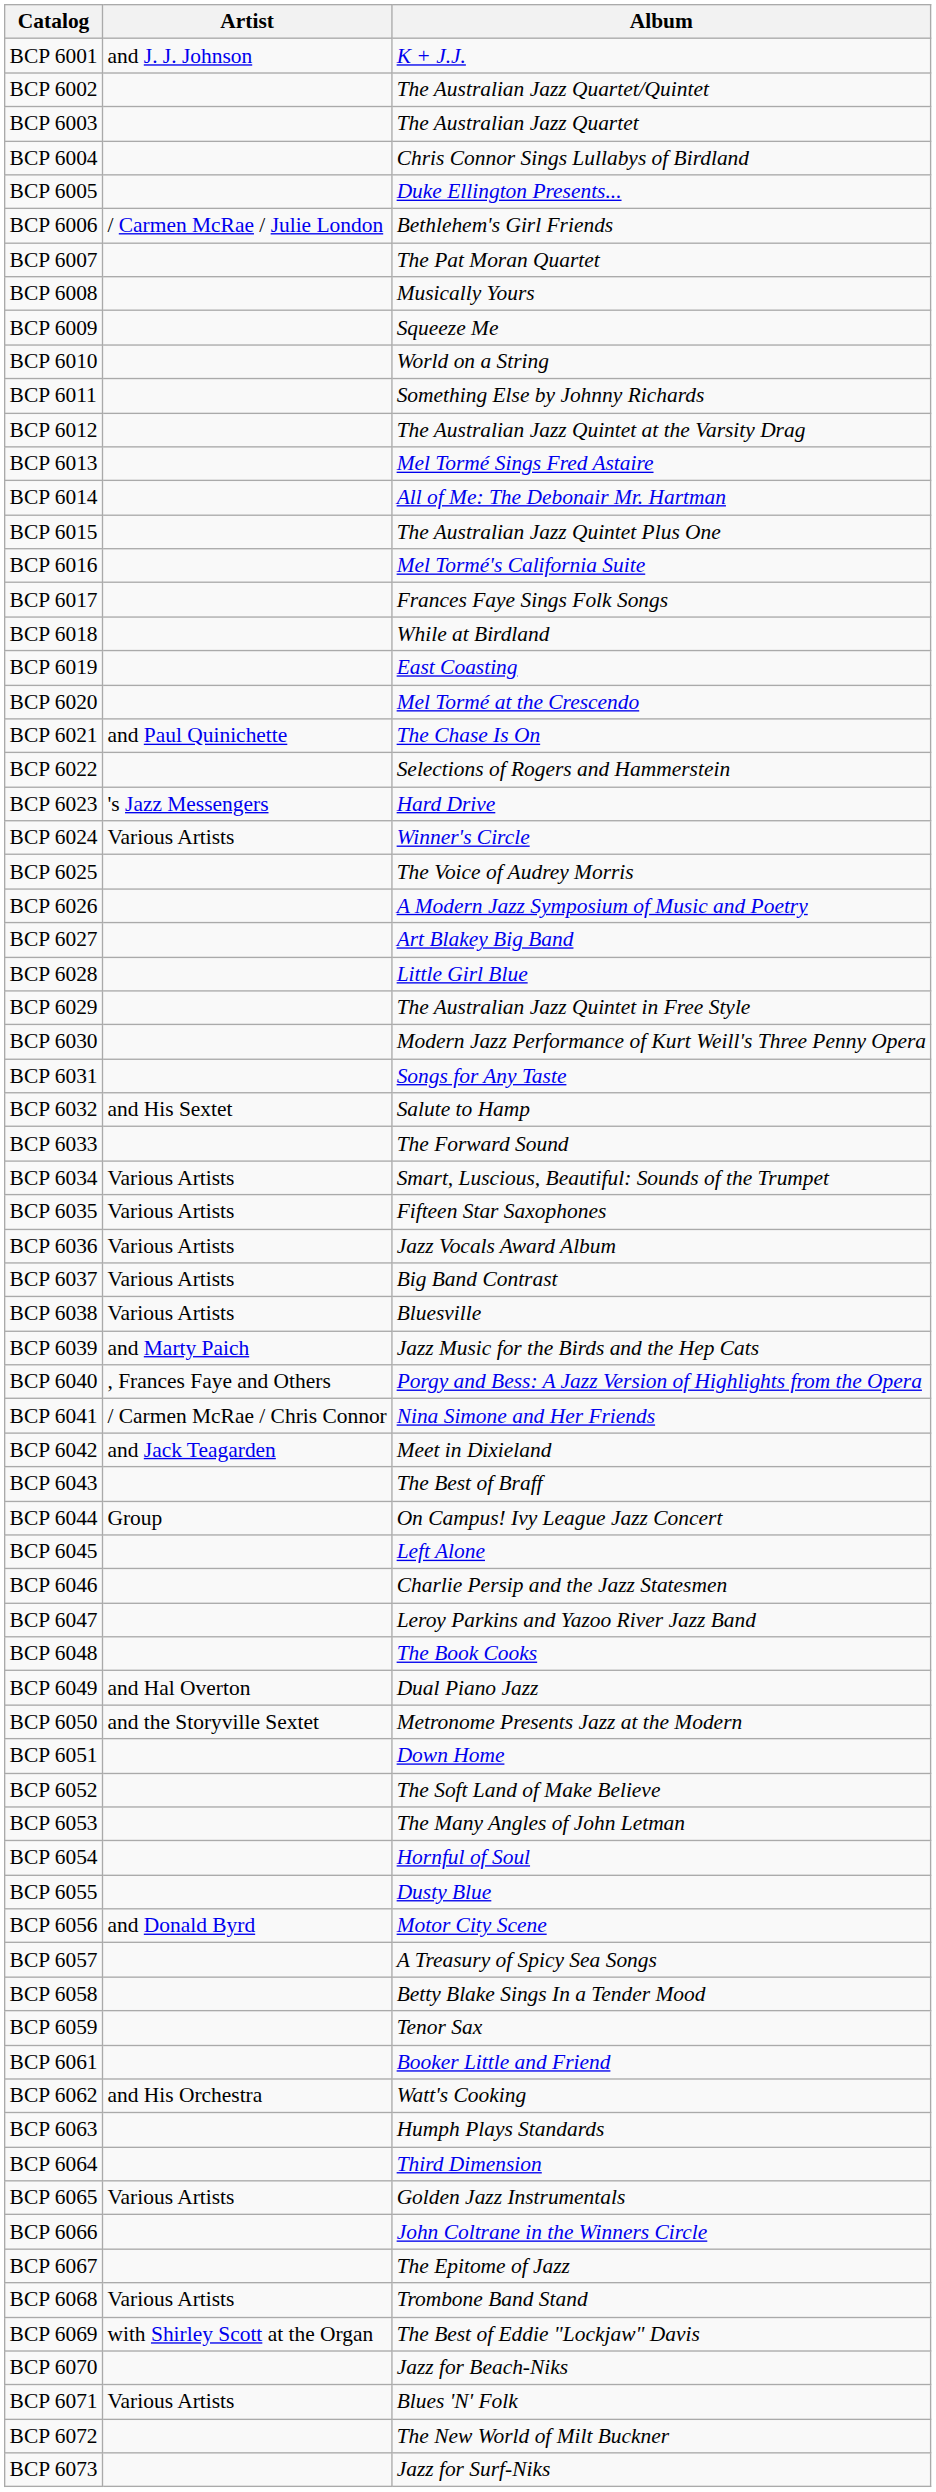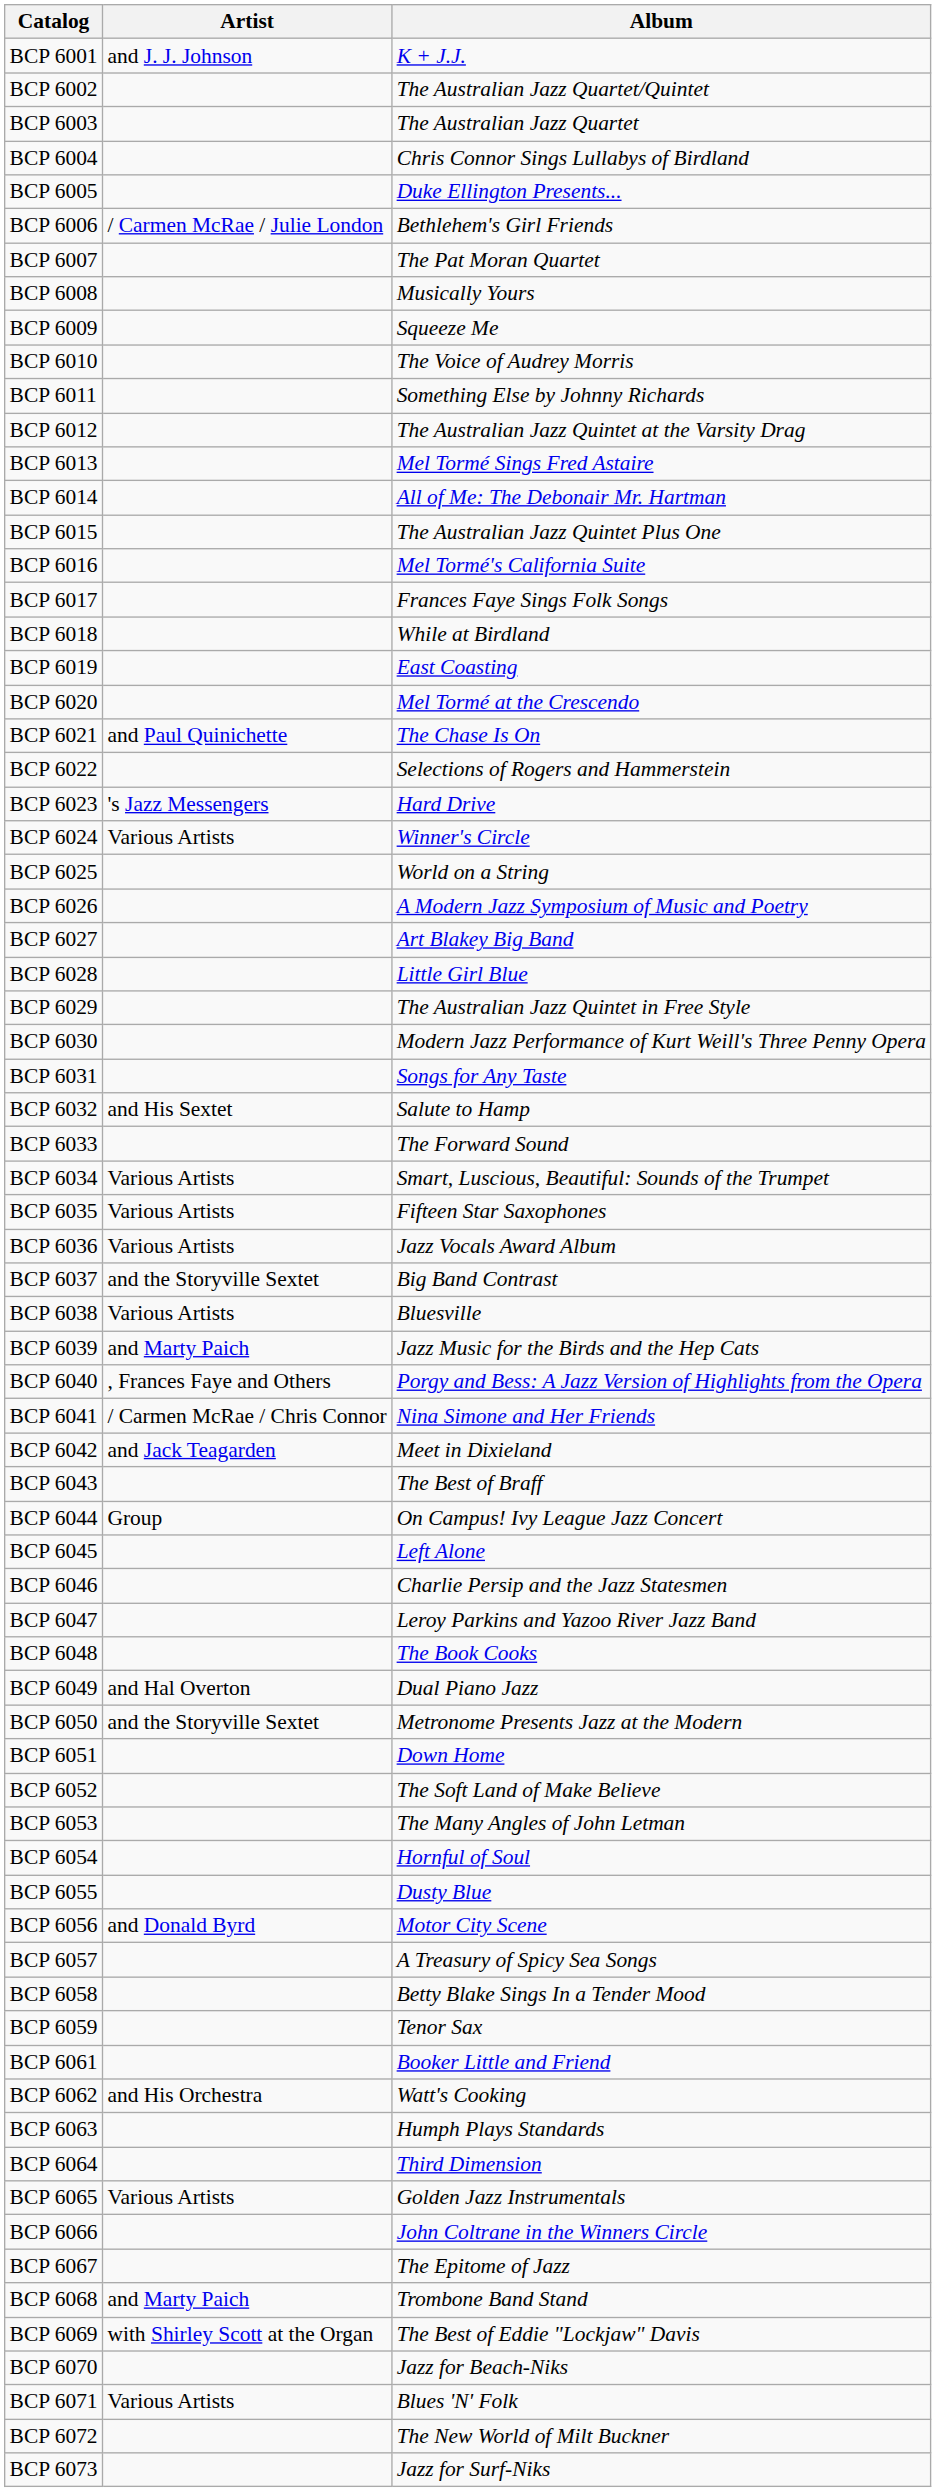 <table class="wikitable sortable">
 <tr>
 <th>Catalog</th>
 <th>Artist</th>
 <th>Album</th>
 </tr>
 <tr>
 <td>BCP 6001</td>
 <td> and <a href='#'>J. J. Johnson</a></td>
 <td><em><a href='#'>K + J.J.</a></em></td>
 </tr>
 <tr>
 <td>BCP 6002</td>
 <td></td>
 <td><em>The Australian Jazz Quartet/Quintet</em></td>
 </tr>
 <tr>
 <td>BCP 6003</td>
 <td></td>
 <td><em>The Australian Jazz Quartet</em></td>
 </tr>
 <tr>
 <td>BCP 6004</td>
 <td></td>
 <td><em>Chris Connor Sings Lullabys of Birdland</em></td>
 </tr>
 <tr>
 <td>BCP 6005</td>
 <td></td>
 <td><em><a href='#'>Duke Ellington Presents...</a></em></td>
 </tr>
 <tr>
 <td>BCP 6006</td>
 <td> / <a href='#'>Carmen McRae</a> / <a href='#'>Julie London</a></td>
 <td><em>Bethlehem's Girl Friends</em></td>
 </tr>
 <tr>
 <td>BCP 6007</td>
 <td></td>
 <td><em>The Pat Moran Quartet</em></td>
 </tr>
 <tr>
 <td>BCP 6008</td>
 <td></td>
 <td><em>Musically Yours</em></td>
 </tr>
 <tr>
 <td>BCP 6009</td>
 <td></td>
 <td><em>Squeeze Me</em></td>
 </tr>
 <tr>
 <td>BCP 6010</td>
 <td></td>
-<td><em>World on a String</em></td>
+<td><em>The Voice of Audrey Morris</em></td>
 </tr>
 <tr>
 <td>BCP 6011</td>
 <td></td>
 <td><em>Something Else by Johnny Richards</em></td>
 </tr>
 <tr>
 <td>BCP 6012</td>
 <td></td>
 <td><em>The Australian Jazz Quintet at the Varsity Drag</em></td>
 </tr>
 <tr>
 <td>BCP 6013</td>
 <td></td>
 <td><em><a href='#'>Mel Tormé Sings Fred Astaire</a></em></td>
 </tr>
 <tr>
 <td>BCP 6014</td>
 <td></td>
 <td><em><a href='#'>All of Me: The Debonair Mr. Hartman</a></em></td>
 </tr>
 <tr>
 <td>BCP 6015</td>
 <td></td>
 <td><em>The Australian Jazz Quintet Plus One</em></td>
 </tr>
 <tr>
 <td>BCP 6016</td>
 <td></td>
 <td><em><a href='#'>Mel Tormé's California Suite</a></em></td>
 </tr>
 <tr>
 <td>BCP 6017</td>
 <td></td>
 <td><em>Frances Faye Sings Folk Songs</em></td>
 </tr>
 <tr>
 <td>BCP 6018</td>
 <td></td>
 <td><em>While at Birdland</em></td>
 </tr>
 <tr>
 <td>BCP 6019</td>
 <td></td>
 <td><em><a href='#'>East Coasting</a></em></td>
 </tr>
 <tr>
 <td>BCP 6020</td>
 <td></td>
 <td><em><a href='#'>Mel Tormé at the Crescendo</a></em></td>
 </tr>
 <tr>
 <td>BCP 6021</td>
 <td> and <a href='#'>Paul Quinichette</a></td>
 <td><em><a href='#'>The Chase Is On</a></em></td>
 </tr>
 <tr>
 <td>BCP 6022</td>
 <td></td>
 <td><em>Selections of Rogers and Hammerstein</em></td>
 </tr>
 <tr>
 <td>BCP 6023</td>
 <td>'s <a href='#'>Jazz Messengers</a></td>
 <td><em><a href='#'>Hard Drive</a></em></td>
 </tr>
 <tr>
 <td>BCP 6024</td>
 <td>Various Artists</td>
 <td><em><a href='#'>Winner's Circle</a></em></td>
 </tr>
 <tr>
 <td>BCP 6025</td>
 <td></td>
-<td><em>The Voice of Audrey Morris</em></td>
+<td><em>World on a String</em></td>
 </tr>
 <tr>
 <td>BCP 6026</td>
 <td></td>
 <td><em><a href='#'>A Modern Jazz Symposium of Music and Poetry</a></em></td>
 </tr>
 <tr>
 <td>BCP 6027</td>
 <td></td>
 <td><em><a href='#'>Art Blakey Big Band</a></em></td>
 </tr>
 <tr>
 <td>BCP 6028</td>
 <td></td>
 <td><em><a href='#'>Little Girl Blue</a></em></td>
 </tr>
 <tr>
 <td>BCP 6029</td>
 <td></td>
 <td><em>The Australian Jazz Quintet in Free Style</em></td>
 </tr>
 <tr>
 <td>BCP 6030</td>
 <td></td>
 <td><em>Modern Jazz Performance of Kurt Weill's Three Penny Opera</em></td>
 </tr>
 <tr>
 <td>BCP 6031</td>
 <td></td>
 <td><em><a href='#'>Songs for Any Taste</a></em></td>
 </tr>
 <tr>
 <td>BCP 6032</td>
 <td> and His Sextet</td>
 <td><em>Salute to Hamp</em></td>
 </tr>
 <tr>
 <td>BCP 6033</td>
 <td></td>
 <td><em>The Forward Sound</em></td>
 </tr>
 <tr>
 <td>BCP 6034</td>
 <td>Various Artists</td>
 <td><em>Smart, Luscious, Beautiful: Sounds of the Trumpet</em></td>
 </tr>
 <tr>
 <td>BCP 6035</td>
 <td>Various Artists</td>
 <td><em>Fifteen Star Saxophones</em></td>
 </tr>
 <tr>
 <td>BCP 6036</td>
 <td>Various Artists</td>
 <td><em>Jazz Vocals Award Album</em></td>
 </tr>
 <tr>
 <td>BCP 6037</td>
-<td>Various Artists</td>
+<td> and the Storyville Sextet</td>
 <td><em>Big Band Contrast</em></td>
 </tr>
 <tr>
 <td>BCP 6038</td>
 <td>Various Artists</td>
 <td><em>Bluesville</em></td>
 </tr>
 <tr>
 <td>BCP 6039</td>
 <td> and <a href='#'>Marty Paich</a></td>
 <td><em>Jazz Music for the Birds and the Hep Cats</em></td>
 </tr>
 <tr>
 <td>BCP 6040</td>
 <td>, Frances Faye and Others</td>
 <td><em><a href='#'>Porgy and Bess: A Jazz Version of Highlights from the Opera</a></em></td>
 </tr>
 <tr>
 <td>BCP 6041</td>
 <td> / Carmen McRae / Chris Connor</td>
 <td><em><a href='#'>Nina Simone and Her Friends</a></em></td>
 </tr>
 <tr>
 <td>BCP 6042</td>
 <td> and <a href='#'>Jack Teagarden</a></td>
 <td><em>Meet in Dixieland</em></td>
 </tr>
 <tr>
 <td>BCP 6043</td>
 <td></td>
 <td><em>The Best of Braff</em></td>
 </tr>
 <tr>
 <td>BCP 6044</td>
 <td> Group</td>
 <td><em>On Campus! Ivy League Jazz Concert</em></td>
 </tr>
 <tr>
 <td>BCP 6045</td>
 <td></td>
 <td><em><a href='#'>Left Alone</a></em></td>
 </tr>
 <tr>
 <td>BCP 6046</td>
 <td></td>
 <td><em>Charlie Persip and the Jazz Statesmen</em></td>
 </tr>
 <tr>
 <td>BCP 6047</td>
 <td></td>
 <td><em>Leroy Parkins and Yazoo River Jazz Band</em></td>
 </tr>
 <tr>
 <td>BCP 6048</td>
 <td></td>
 <td><em><a href='#'>The Book Cooks</a></em></td>
 </tr>
 <tr>
 <td>BCP 6049</td>
 <td> and Hal Overton</td>
 <td><em>Dual Piano Jazz</em></td>
 </tr>
 <tr>
 <td>BCP 6050</td>
 <td> and the Storyville Sextet</td>
 <td><em>Metronome Presents Jazz at the Modern</em></td>
 </tr>
 <tr>
 <td>BCP 6051</td>
 <td></td>
 <td><em><a href='#'>Down Home</a></em></td>
 </tr>
 <tr>
 <td>BCP 6052</td>
 <td></td>
 <td><em>The Soft Land of Make Believe</em></td>
 </tr>
 <tr>
 <td>BCP 6053</td>
 <td></td>
 <td><em>The Many Angles of John Letman</em></td>
 </tr>
 <tr>
 <td>BCP 6054</td>
 <td></td>
 <td><em><a href='#'>Hornful of Soul</a></em></td>
 </tr>
 <tr>
 <td>BCP 6055</td>
 <td></td>
 <td><em><a href='#'>Dusty Blue</a></em></td>
 </tr>
 <tr>
 <td>BCP 6056</td>
 <td> and <a href='#'>Donald Byrd</a></td>
 <td><em><a href='#'>Motor City Scene</a></em></td>
 </tr>
 <tr>
 <td>BCP 6057</td>
 <td></td>
 <td><em>A Treasury of Spicy Sea Songs</em></td>
 </tr>
 <tr>
 <td>BCP 6058</td>
 <td></td>
 <td><em>Betty Blake Sings In a Tender Mood</em></td>
 </tr>
 <tr>
 <td>BCP 6059</td>
 <td></td>
 <td><em>Tenor Sax</em></td>
 </tr>
 <tr>
 <td>BCP 6061</td>
 <td></td>
 <td><em><a href='#'>Booker Little and Friend</a></em></td>
 </tr>
 <tr>
 <td>BCP 6062</td>
 <td> and His Orchestra</td>
 <td><em>Watt's Cooking</em></td>
 </tr>
 <tr>
 <td>BCP 6063</td>
 <td></td>
 <td><em>Humph Plays Standards</em></td>
 </tr>
 <tr>
 <td>BCP 6064</td>
 <td></td>
 <td><em><a href='#'>Third Dimension</a></em></td>
 </tr>
 <tr>
 <td>BCP 6065</td>
 <td>Various Artists</td>
 <td><em>Golden Jazz Instrumentals</em></td>
 </tr>
 <tr>
 <td>BCP 6066</td>
 <td></td>
 <td><em><a href='#'>John Coltrane in the Winners Circle</a></em></td>
 </tr>
 <tr>
 <td>BCP 6067</td>
 <td></td>
 <td><em>The Epitome of Jazz</em></td>
 </tr>
 <tr>
 <td>BCP 6068</td>
-<td>Various Artists</td>
+<td> and <a href='#'>Marty Paich</a></td>
 <td><em>Trombone Band Stand</em></td>
 </tr>
 <tr>
 <td>BCP 6069</td>
 <td> with <a href='#'>Shirley Scott</a> at the Organ</td>
 <td><em>The Best of Eddie "Lockjaw" Davis</em></td>
 </tr>
 <tr>
 <td>BCP 6070</td>
 <td></td>
 <td><em>Jazz for Beach-Niks</em></td>
 </tr>
 <tr>
 <td>BCP 6071</td>
 <td>Various Artists</td>
 <td><em>Blues 'N' Folk</em></td>
 </tr>
 <tr>
 <td>BCP 6072</td>
 <td></td>
 <td><em>The New World of Milt Buckner</em></td>
 </tr>
 <tr>
 <td>BCP 6073</td>
 <td></td>
 <td><em>Jazz for Surf-Niks</em></td>
 </tr>
 </table>
